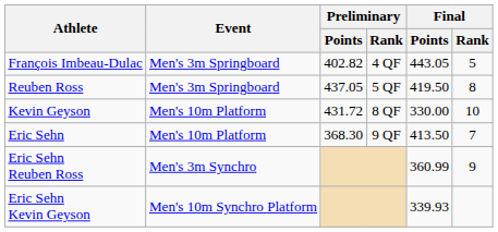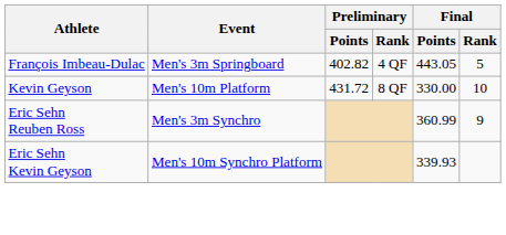 <table class=wikitable style="font-size:90%">
 <tr>
 <th rowspan="2">Athlete</th>
 <th rowspan="2">Event</th>
 <th colspan="2">Preliminary</th>
 <th colspan="2">Final</th>
 </tr>
 <tr>
 <th>Points</th>
 <th>Rank</th>
 <th>Points</th>
 <th>Rank</th>
 </tr>
 <tr>
 <td><a href='#'>François Imbeau-Dulac</a></td>
 <td><a href='#'>Men's 3m Springboard</a></td>
 <td align=center>402.82</td>
 <td align=center>4 QF</td>
 <td align=center>443.05</td>
 <td align=center>5</td>
 </tr>
 <tr>
-<td><a href='#'>Reuben Ross</a></td>
-<td><a href='#'>Men's 3m Springboard</a></td>
-<td align=center>437.05</td>
-<td align=center>5 QF</td>
-<td align=center>419.50</td>
-<td align=center>8</td>
-</tr>
-<tr>
 <td><a href='#'>Kevin Geyson</a></td>
 <td><a href='#'>Men's 10m Platform</a></td>
 <td align=center>431.72</td>
 <td align=center>8 QF</td>
 <td align=center>330.00</td>
 <td align=center>10</td>
-</tr>
-<tr>
-<td><a href='#'>Eric Sehn</a></td>
-<td><a href='#'>Men's 10m Platform</a></td>
-<td align=center>368.30</td>
-<td align=center>9 QF</td>
-<td align=center>413.50</td>
-<td align=center>7</td>
 </tr>
 <tr>
 <td><a href='#'>Eric Sehn</a><br><a href='#'>Reuben Ross</a></td>
 <td><a href='#'>Men's 3m Synchro</a></td>
 <td colspan= 2 bgcolor="wheat"></td>
 <td align=center>360.99</td>
 <td align=center>9</td>
 </tr>
 <tr>
 <td><a href='#'>Eric Sehn</a><br><a href='#'>Kevin Geyson</a></td>
 <td><a href='#'>Men's 10m Synchro Platform</a></td>
 <td colspan= 2 bgcolor="wheat"></td>
 <td align=center>339.93</td>
 <td align=center></td>
 </tr>
 </table>
